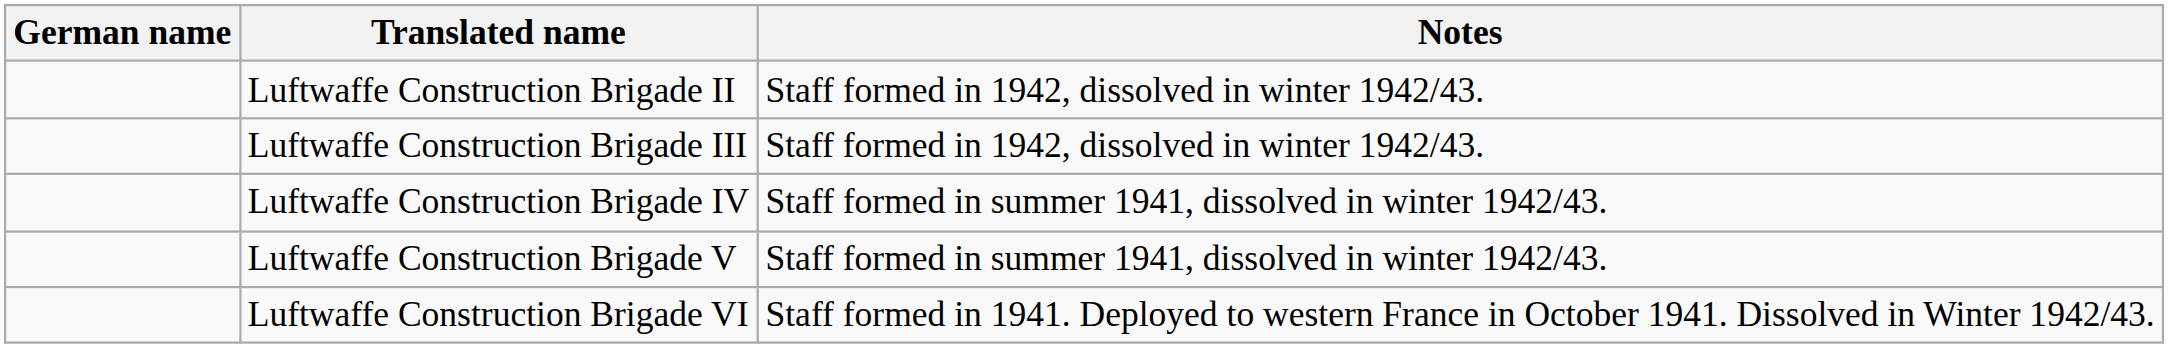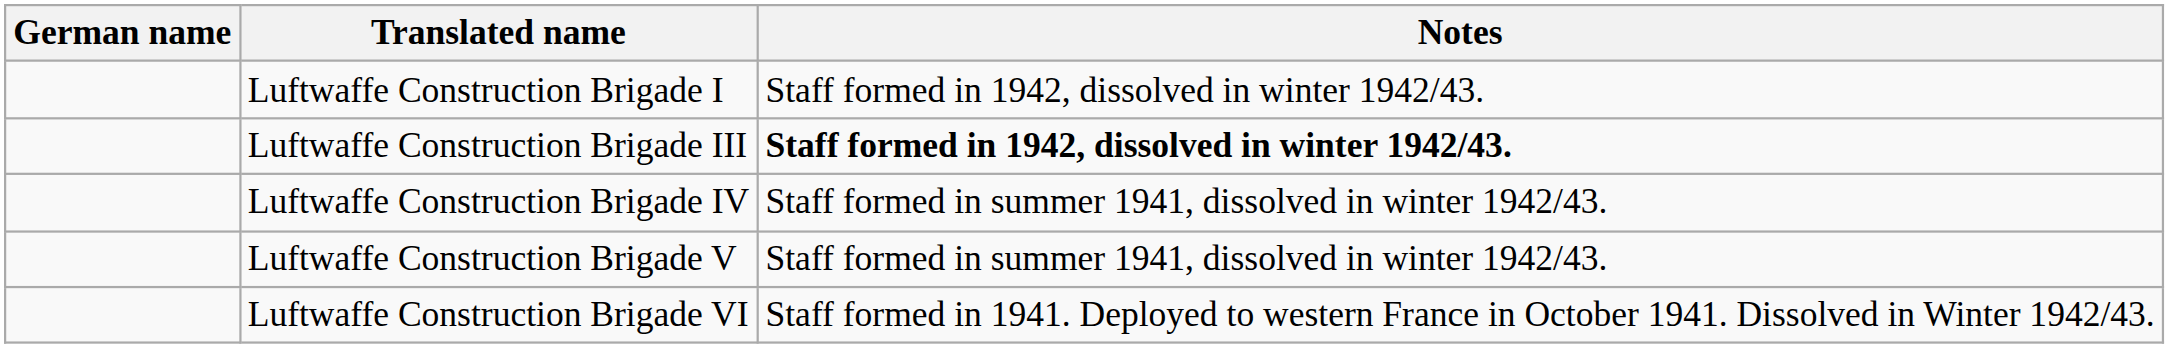 <table class="wikitable">
 <tr>
 <th>German name</th>
 <th>Translated name</th>
 <th>Notes</th>
 </tr>
 <tr>
 <td></td>
-<td>Luftwaffe Construction Brigade II</td>
+<td>Luftwaffe Construction Brigade I</td>
 <td>Staff formed in 1942, dissolved in winter 1942/43.</td>
 </tr>
 <tr>
 <td></td>
 <td>Luftwaffe Construction Brigade III</td>
-<td>Staff formed in 1942, dissolved in winter 1942/43.</td>
+<td><strong>Staff formed in 1942, dissolved in winter 1942/43.</strong></td>
 </tr>
 <tr>
 <td></td>
 <td>Luftwaffe Construction Brigade IV</td>
 <td>Staff formed in summer 1941, dissolved in winter 1942/43.</td>
 </tr>
 <tr>
 <td></td>
 <td>Luftwaffe Construction Brigade V</td>
 <td>Staff formed in summer 1941, dissolved in winter 1942/43.</td>
 </tr>
 <tr>
 <td></td>
 <td>Luftwaffe Construction Brigade VI</td>
 <td>Staff formed in 1941. Deployed to western France in October 1941. Dissolved in Winter 1942/43.</td>
 </tr>
 </table>
